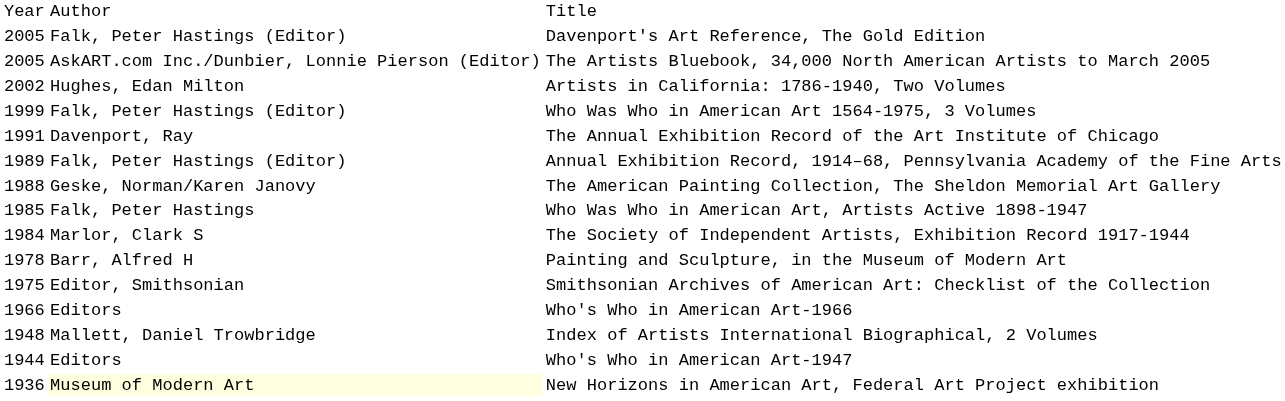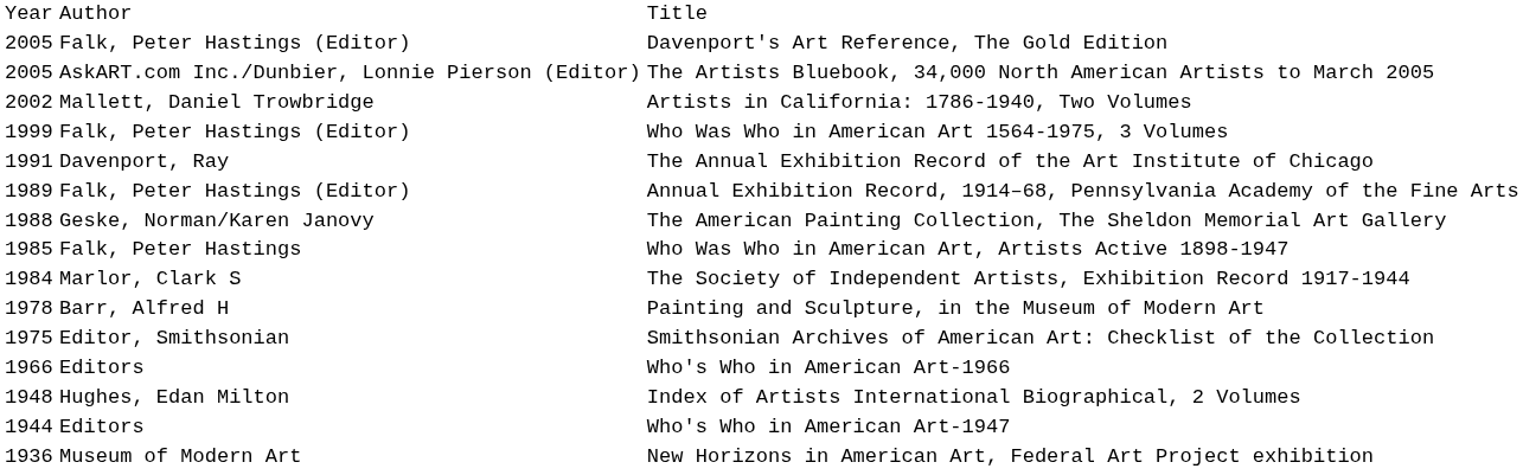 <table>
 <tr>
 <td>Year</td>
 <td>Author</td>
 <td>Title</td>
 </tr>
 <tr>
 <td>2005</td>
 <td>Falk, Peter Hastings (Editor)</td>
 <td>Davenport's Art Reference, The Gold Edition</td>
 </tr>
 <tr>
 <td>2005</td>
 <td>AskART.com Inc./Dunbier, Lonnie Pierson (Editor)</td>
 <td>The Artists Bluebook, 34,000 North American Artists to March 2005</td>
 </tr>
 <tr>
 <td>2002</td>
-<td>Hughes, Edan Milton</td>
+<td>Mallett, Daniel Trowbridge</td>
 <td>Artists in California: 1786-1940, Two Volumes</td>
 </tr>
 <tr>
 <td>1999</td>
 <td>Falk, Peter Hastings (Editor)</td>
 <td>Who Was Who in American Art 1564-1975, 3 Volumes</td>
 </tr>
 <tr>
 <td>1991</td>
 <td>Davenport, Ray</td>
 <td>The Annual Exhibition Record of the Art Institute of Chicago</td>
 </tr>
 <tr>
 <td>1989</td>
 <td>Falk, Peter Hastings (Editor)</td>
 <td>Annual Exhibition Record, 1914–68, Pennsylvania Academy of the Fine Arts</td>
 </tr>
 <tr>
 <td>1988</td>
 <td>Geske, Norman/Karen Janovy</td>
 <td>The American Painting Collection, The Sheldon Memorial Art Gallery</td>
 </tr>
 <tr>
 <td>1985</td>
 <td>Falk, Peter Hastings</td>
 <td>Who Was Who in American Art, Artists Active 1898-1947</td>
 </tr>
 <tr>
 <td>1984</td>
 <td>Marlor, Clark S</td>
 <td>The Society of Independent Artists, Exhibition Record 1917-1944</td>
 </tr>
 <tr>
 <td>1978</td>
 <td>Barr, Alfred H</td>
 <td>Painting and Sculpture, in the Museum of Modern Art</td>
 </tr>
 <tr>
 <td>1975</td>
 <td>Editor, Smithsonian</td>
 <td>Smithsonian Archives of American Art: Checklist of the Collection</td>
 </tr>
 <tr>
 <td>1966</td>
 <td>Editors</td>
 <td>Who's Who in American Art-1966</td>
 </tr>
 <tr>
 <td>1948</td>
-<td>Mallett, Daniel Trowbridge</td>
+<td>Hughes, Edan Milton</td>
 <td>Index of Artists International Biographical, 2 Volumes</td>
 </tr>
 <tr>
 <td>1944</td>
 <td>Editors</td>
 <td>Who's Who in American Art-1947</td>
 </tr>
 <tr>
 <td>1936</td>
-<td style="background: lightyellow;">Museum of Modern Art</td>
+<td>Museum of Modern Art</td>
 <td>New Horizons in American Art, Federal Art Project exhibition</td>
 </tr>
 </table>
